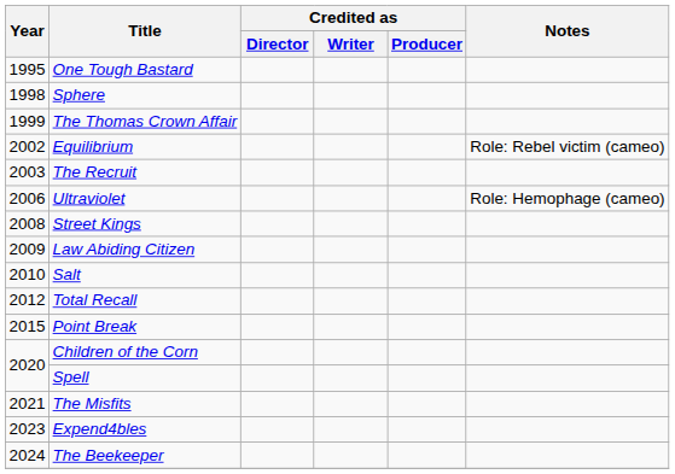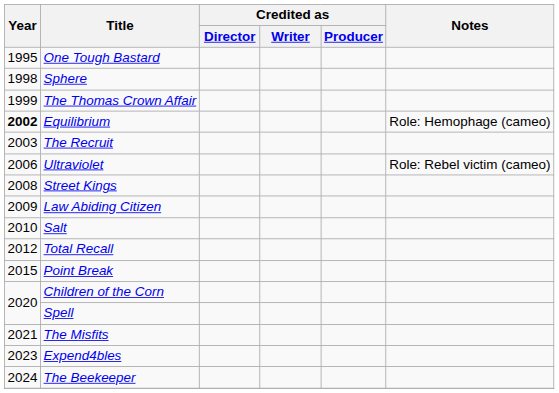 <table class="wikitable">
 <tr>
 <th rowspan="2" width="33">Year</th>
 <th rowspan="2">Title</th>
 <th colspan="3">Credited as</th>
 <th rowspan="2">Notes</th>
 </tr>
 <tr>
 <th width=65><a href='#'>Director</a></th>
 <th width=65><a href='#'>Writer</a></th>
 <th width=65><a href='#'>Producer</a></th>
 </tr>
 <tr>
 <td>1995</td>
 <td><em><a href='#'>One Tough Bastard</a></em></td>
 <td></td>
 <td></td>
 <td></td>
 <td></td>
 </tr>
 <tr>
 <td>1998</td>
 <td><em><a href='#'>Sphere</a></em></td>
 <td></td>
 <td></td>
 <td></td>
 <td></td>
 </tr>
 <tr>
 <td>1999</td>
 <td><em><a href='#'>The Thomas Crown Affair</a></em></td>
 <td></td>
 <td></td>
 <td></td>
 <td></td>
 </tr>
 <tr>
-<td>2002</td>
+<td><strong>2002</strong></td>
 <td><em><a href='#'>Equilibrium</a></em></td>
 <td></td>
 <td></td>
 <td></td>
-<td>Role: Rebel victim (cameo)</td>
+<td>Role: Hemophage (cameo)</td>
 </tr>
 <tr>
 <td>2003</td>
 <td><em><a href='#'>The Recruit</a></em></td>
 <td></td>
 <td></td>
 <td></td>
 <td></td>
 </tr>
 <tr>
 <td>2006</td>
 <td><em><a href='#'>Ultraviolet</a></em></td>
 <td></td>
 <td></td>
 <td></td>
-<td>Role: Hemophage (cameo)</td>
+<td>Role: Rebel victim (cameo)</td>
 </tr>
 <tr>
 <td>2008</td>
 <td><em><a href='#'>Street Kings</a></em></td>
 <td></td>
 <td></td>
 <td></td>
 <td></td>
 </tr>
 <tr>
 <td>2009</td>
 <td><em><a href='#'>Law Abiding Citizen</a></em></td>
 <td></td>
 <td></td>
 <td></td>
 <td></td>
 </tr>
 <tr>
 <td>2010</td>
 <td><em><a href='#'>Salt</a></em></td>
 <td></td>
 <td></td>
 <td></td>
 <td></td>
 </tr>
 <tr>
 <td>2012</td>
 <td><em><a href='#'>Total Recall</a></em></td>
 <td></td>
 <td></td>
 <td></td>
 <td></td>
 </tr>
 <tr>
 <td>2015</td>
 <td><em><a href='#'>Point Break</a></em></td>
 <td></td>
 <td></td>
 <td></td>
 <td></td>
 </tr>
 <tr>
 <td rowspan=2>2020</td>
 <td><em><a href='#'>Children of the Corn</a></em></td>
 <td></td>
 <td></td>
 <td></td>
 <td></td>
 </tr>
 <tr>
 <td><em><a href='#'>Spell</a></em></td>
 <td></td>
 <td></td>
 <td></td>
 <td></td>
 </tr>
 <tr>
 <td>2021</td>
 <td><em><a href='#'>The Misfits</a></em></td>
 <td></td>
 <td></td>
 <td></td>
 <td></td>
 </tr>
 <tr>
 <td>2023</td>
 <td><em><a href='#'>Expend4bles</a></em></td>
 <td></td>
 <td></td>
 <td></td>
 <td></td>
 </tr>
 <tr>
 <td>2024</td>
 <td><em><a href='#'>The Beekeeper</a></em></td>
 <td></td>
 <td></td>
 <td></td>
 <td></td>
 </tr>
 <tr>
 </tr>
 </table>
